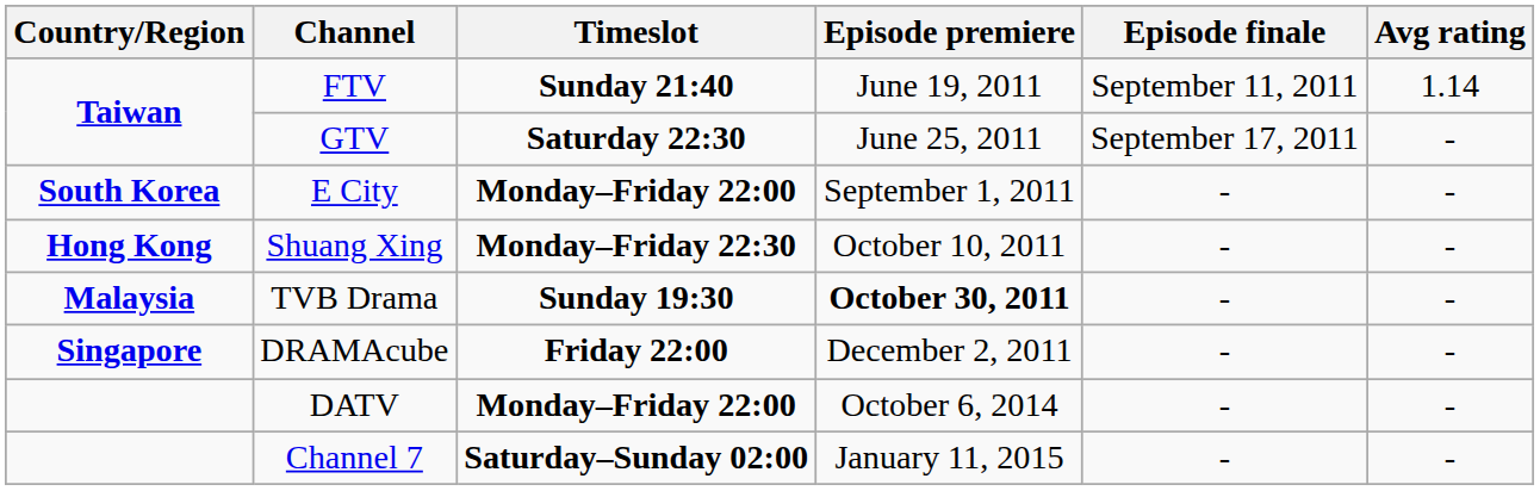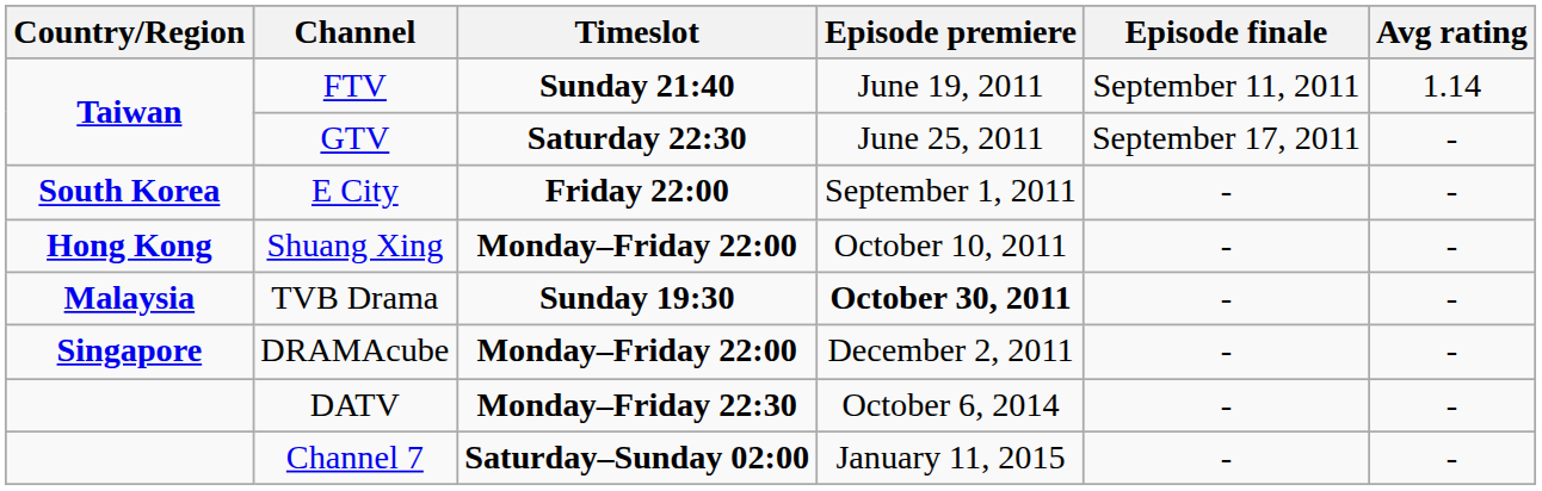 <table class="wikitable">
 <tr style="background: #e0e0e0;">
 <th>Country/Region</th>
 <th>Channel</th>
 <th>Timeslot</th>
 <th>Episode premiere</th>
 <th>Episode finale</th>
 <th>Avg rating</th>
 </tr>
 <tr style="background: #f9f9f9;">
 <th style="background: #f9f9f9; text-align: center;" rowspan="2"> <a href='#'>Taiwan</a></th>
 <td style="text-align: center;"><a href='#'>FTV</a></td>
 <td style="text-align: center;"><strong>Sunday 21:40</strong></td>
 <td style="text-align: center;">June 19, 2011</td>
 <td style="text-align: center;">September 11, 2011</td>
 <td style="text-align: center;">1.14</td>
 </tr>
 <tr style="background: #f9f9f9;">
 <td style="text-align: center;"><a href='#'>GTV</a></td>
 <td style="text-align: center;"><strong>Saturday 22:30</strong></td>
 <td style="text-align: center;">June 25, 2011</td>
 <td style="text-align: center;">September 17, 2011</td>
 <td style="text-align: center;">-</td>
 </tr>
 <tr style="background: #f9f9f9;">
 <th style="background: #f9f9f9; text-align: center;"> <a href='#'>South Korea</a></th>
 <td style="text-align: center;"><a href='#'>E City</a></td>
-<td style="text-align: center;"><strong>Monday–Friday 22:00</strong></td>
+<td style="text-align: center;"><strong>Friday 22:00</strong></td>
 <td style="text-align: center;">September 1, 2011</td>
 <td style="text-align: center;">-</td>
 <td style="text-align: center;">-</td>
 </tr>
 <tr style="background: #f9f9f9;">
 <th style="background: #f9f9f9; text-align: center;"> <a href='#'>Hong Kong</a></th>
 <td style="text-align: center;"><a href='#'>Shuang Xing</a></td>
-<td style="text-align: center;"><strong>Monday–Friday 22:30</strong></td>
+<td style="text-align: center;"><strong>Monday–Friday 22:00</strong></td>
 <td style="text-align: center;">October 10, 2011</td>
 <td style="text-align: center;">-</td>
 <td style="text-align: center;">-</td>
 </tr>
 <tr style="background: #f9f9f9;">
 <th style="background: #f9f9f9; text-align: center;"> <a href='#'>Malaysia</a></th>
 <td style="text-align: center;">TVB Drama</td>
 <td style="text-align: center;"><strong>Sunday 19:30</strong></td>
 <td style="text-align: center;"><strong>October 30, 2011</strong></td>
 <td style="text-align: center;">-</td>
 <td style="text-align: center;">-</td>
 </tr>
 <tr style="background: #f9f9f9;">
 <th style="background: #f9f9f9; text-align: center;"> <a href='#'>Singapore</a></th>
 <td style="text-align: center;">DRAMAcube</td>
-<td style="text-align: center;"><strong>Friday 22:00</strong></td>
+<td style="text-align: center;"><strong>Monday–Friday 22:00</strong></td>
 <td style="text-align: center;">December 2, 2011</td>
 <td style="text-align: center;">-</td>
 <td style="text-align: center;">-</td>
 </tr>
 <tr style="background: #f9f9f9;">
 <th style="background: #f9f9f9; text-align: center;"></th>
 <td style="text-align: center;">DATV</td>
-<td style="text-align: center;"><strong>Monday–Friday 22:00</strong></td>
+<td style="text-align: center;"><strong>Monday–Friday 22:30</strong></td>
 <td style="text-align: center;">October 6, 2014</td>
 <td style="text-align: center;">-</td>
 <td style="text-align: center;">-</td>
 </tr>
 <tr style="background: #f9f9f9;">
 <th style="background: #f9f9f9; text-align: center;"></th>
 <td style="text-align: center;"><a href='#'>Channel 7</a></td>
 <td style="text-align: center;"><strong>Saturday–Sunday 02:00</strong></td>
 <td style="text-align: center;">January 11, 2015</td>
 <td style="text-align: center;">-</td>
 <td style="text-align: center;">-</td>
 </tr>
 </table>
